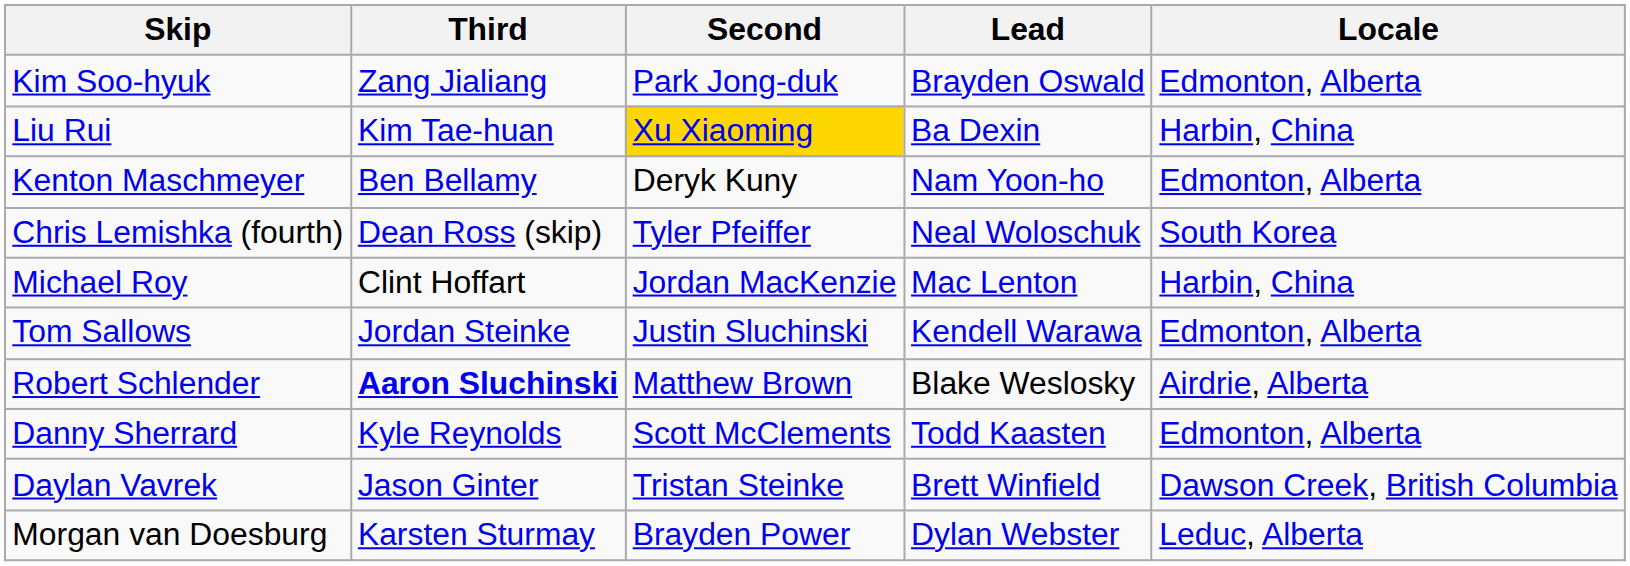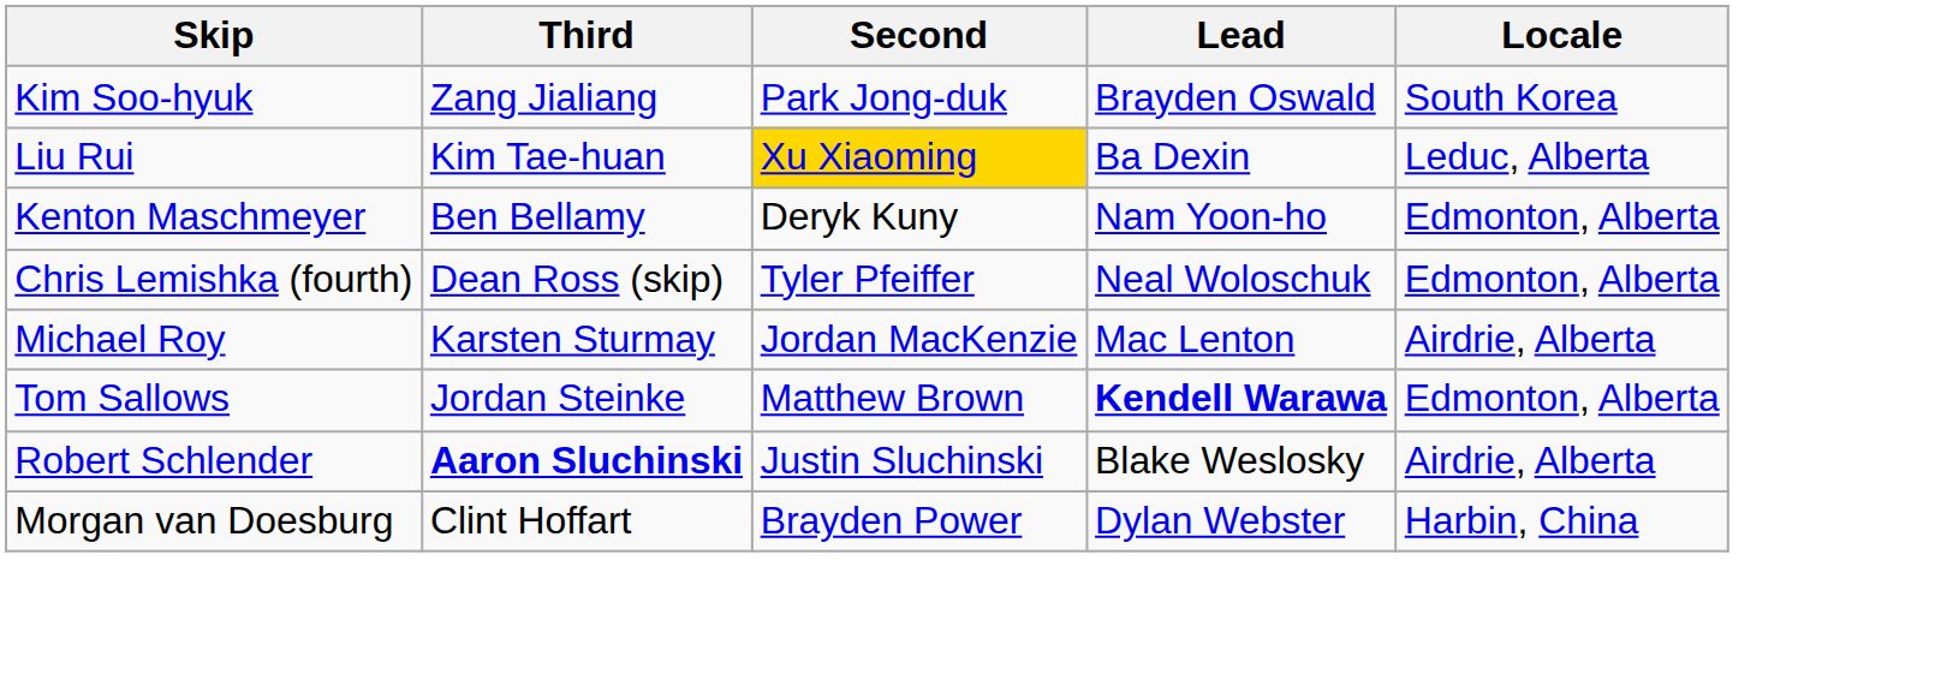 <table class=wikitable>
 <tr>
 <th>Skip</th>
 <th>Third</th>
 <th>Second</th>
 <th>Lead</th>
 <th>Locale</th>
 </tr>
 <tr>
 <td><a href='#'>Kim Soo-hyuk</a></td>
 <td><a href='#'>Zang Jialiang</a></td>
 <td><a href='#'>Park Jong-duk</a></td>
 <td><a href='#'>Brayden Oswald</a></td>
-<td> <a href='#'>Edmonton</a>, <a href='#'>Alberta</a></td>
+<td> <a href='#'>South Korea</a></td>
 </tr>
 <tr>
 <td><a href='#'>Liu Rui</a></td>
 <td><a href='#'>Kim Tae-huan</a></td>
 <td style="background: gold;"><a href='#'>Xu Xiaoming</a></td>
 <td><a href='#'>Ba Dexin</a></td>
-<td> <a href='#'>Harbin</a>, <a href='#'>China</a></td>
+<td> <a href='#'>Leduc</a>, <a href='#'>Alberta</a></td>
 </tr>
 <tr>
 <td><a href='#'>Kenton Maschmeyer</a></td>
 <td><a href='#'>Ben Bellamy</a></td>
 <td>Deryk Kuny</td>
 <td><a href='#'>Nam Yoon-ho</a></td>
 <td> <a href='#'>Edmonton</a>, <a href='#'>Alberta</a></td>
 </tr>
 <tr>
 <td><a href='#'>Chris Lemishka</a> (fourth)</td>
 <td><a href='#'>Dean Ross</a> (skip)</td>
 <td><a href='#'>Tyler Pfeiffer</a></td>
 <td><a href='#'>Neal Woloschuk</a></td>
-<td> <a href='#'>South Korea</a></td>
+<td> <a href='#'>Edmonton</a>, <a href='#'>Alberta</a></td>
 </tr>
 <tr>
 <td><a href='#'>Michael Roy</a></td>
-<td>Clint Hoffart</td>
+<td><a href='#'>Karsten Sturmay</a></td>
 <td><a href='#'>Jordan MacKenzie</a></td>
 <td><a href='#'>Mac Lenton</a></td>
-<td> <a href='#'>Harbin</a>, <a href='#'>China</a></td>
+<td> <a href='#'>Airdrie</a>, <a href='#'>Alberta</a></td>
 </tr>
 <tr>
 <td><a href='#'>Tom Sallows</a></td>
 <td><a href='#'>Jordan Steinke</a></td>
-<td><a href='#'>Justin Sluchinski</a></td>
-<td><a href='#'>Kendell Warawa</a></td>
+<td><a href='#'>Matthew Brown</a></td>
+<td><strong><a href='#'>Kendell Warawa</a></strong></td>
 <td> <a href='#'>Edmonton</a>, <a href='#'>Alberta</a></td>
 </tr>
 <tr>
 <td><a href='#'>Robert Schlender</a></td>
 <td><strong><a href='#'>Aaron Sluchinski</a></strong></td>
-<td><a href='#'>Matthew Brown</a></td>
+<td><a href='#'>Justin Sluchinski</a></td>
 <td>Blake Weslosky</td>
 <td> <a href='#'>Airdrie</a>, <a href='#'>Alberta</a></td>
 </tr>
 <tr>
-<td><a href='#'>Danny Sherrard</a></td>
-<td><a href='#'>Kyle Reynolds</a></td>
-<td><a href='#'>Scott McClements</a></td>
-<td><a href='#'>Todd Kaasten</a></td>
-<td> <a href='#'>Edmonton</a>, <a href='#'>Alberta</a></td>
-</tr>
-<tr>
-<td><a href='#'>Daylan Vavrek</a></td>
-<td><a href='#'>Jason Ginter</a></td>
-<td><a href='#'>Tristan Steinke</a></td>
-<td><a href='#'>Brett Winfield</a></td>
-<td> <a href='#'>Dawson Creek</a>, <a href='#'>British Columbia</a></td>
-</tr>
-<tr>
 <td>Morgan van Doesburg</td>
-<td><a href='#'>Karsten Sturmay</a></td>
+<td>Clint Hoffart</td>
 <td><a href='#'>Brayden Power</a></td>
 <td><a href='#'>Dylan Webster</a></td>
-<td> <a href='#'>Leduc</a>, <a href='#'>Alberta</a></td>
+<td> <a href='#'>Harbin</a>, <a href='#'>China</a></td>
 </tr>
 </table>
